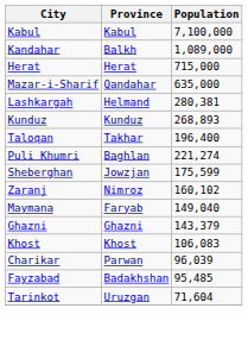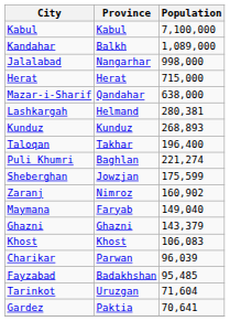 <table class="wikitable sortable sticky-header col3right">
 <tr>
 <th>City</th>
 <th>Province</th>
 <th>Population</th>
 </tr>
 <tr>
 <td><a href='#'>Kabul</a></td>
 <td><a href='#'>Kabul</a></td>
 <td>7,100,000</td>
 </tr>
 <tr>
 <td><a href='#'>Kandahar</a></td>
 <td><a href='#'>Balkh</a></td>
 <td>1,089,000</td>
 </tr>
 <tr>
+<td><a href='#'>Jalalabad</a></td>
+<td><a href='#'>Nangarhar</a></td>
+<td>998,000</td>
+</tr>
+<tr>
 <td><a href='#'>Herat</a></td>
 <td><a href='#'>Herat</a></td>
 <td>715,000</td>
 </tr>
 <tr>
 <td><a href='#'>Mazar-i-Sharif</a></td>
 <td><a href='#'>Qandahar</a></td>
-<td>635,000</td>
+<td>638,000</td>
 </tr>
 <tr>
 <td><a href='#'>Lashkargah</a></td>
 <td><a href='#'>Helmand</a></td>
 <td>280,381</td>
 </tr>
 <tr>
 <td><a href='#'>Kunduz</a></td>
 <td><a href='#'>Kunduz</a></td>
 <td>268,893</td>
 </tr>
 <tr>
 <td><a href='#'>Taloqan</a></td>
 <td><a href='#'>Takhar</a></td>
 <td>196,400</td>
 </tr>
 <tr>
 <td><a href='#'>Puli Khumri</a></td>
 <td><a href='#'>Baghlan</a></td>
 <td>221,274</td>
 </tr>
 <tr>
 <td><a href='#'>Sheberghan</a></td>
 <td><a href='#'>Jowzjan</a></td>
 <td>175,599</td>
 </tr>
 <tr>
 <td><a href='#'>Zaranj</a></td>
 <td><a href='#'>Nimroz</a></td>
-<td>160,102</td>
+<td>160,902</td>
 </tr>
 <tr>
 <td><a href='#'>Maymana</a></td>
 <td><a href='#'>Faryab</a></td>
 <td>149,040</td>
 </tr>
 <tr>
 <td><a href='#'>Ghazni</a></td>
 <td><a href='#'>Ghazni</a></td>
 <td>143,379</td>
 </tr>
 <tr>
 <td><a href='#'>Khost</a></td>
 <td><a href='#'>Khost</a></td>
 <td>106,083</td>
 </tr>
 <tr>
 <td><a href='#'>Charikar</a></td>
 <td><a href='#'>Parwan</a></td>
 <td>96,039</td>
 </tr>
 <tr>
 <td><a href='#'>Fayzabad</a></td>
 <td><a href='#'>Badakhshan</a></td>
 <td>95,485</td>
 </tr>
 <tr>
 <td><a href='#'>Tarinkot</a></td>
 <td><a href='#'>Uruzgan</a></td>
 <td>71,604</td>
 </tr>
 <tr>
+<td><a href='#'>Gardez</a></td>
+<td><a href='#'>Paktia</a></td>
+<td>70,641</td>
+</tr>
+<tr>
 </tr>
 </table>
